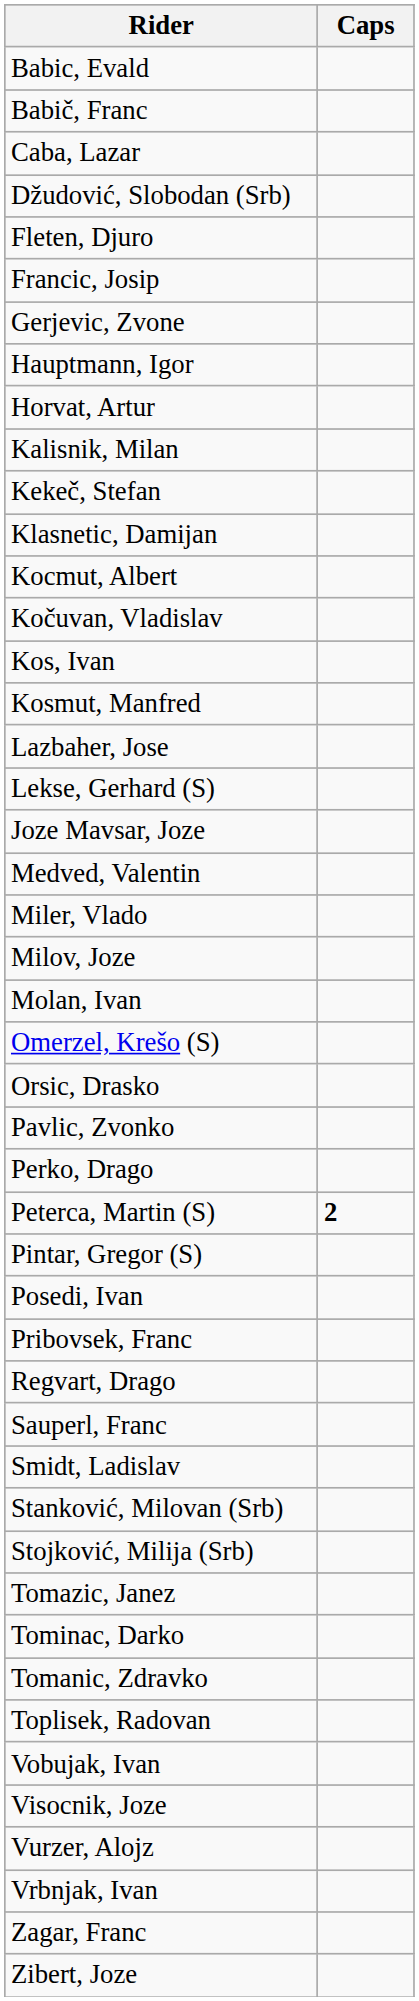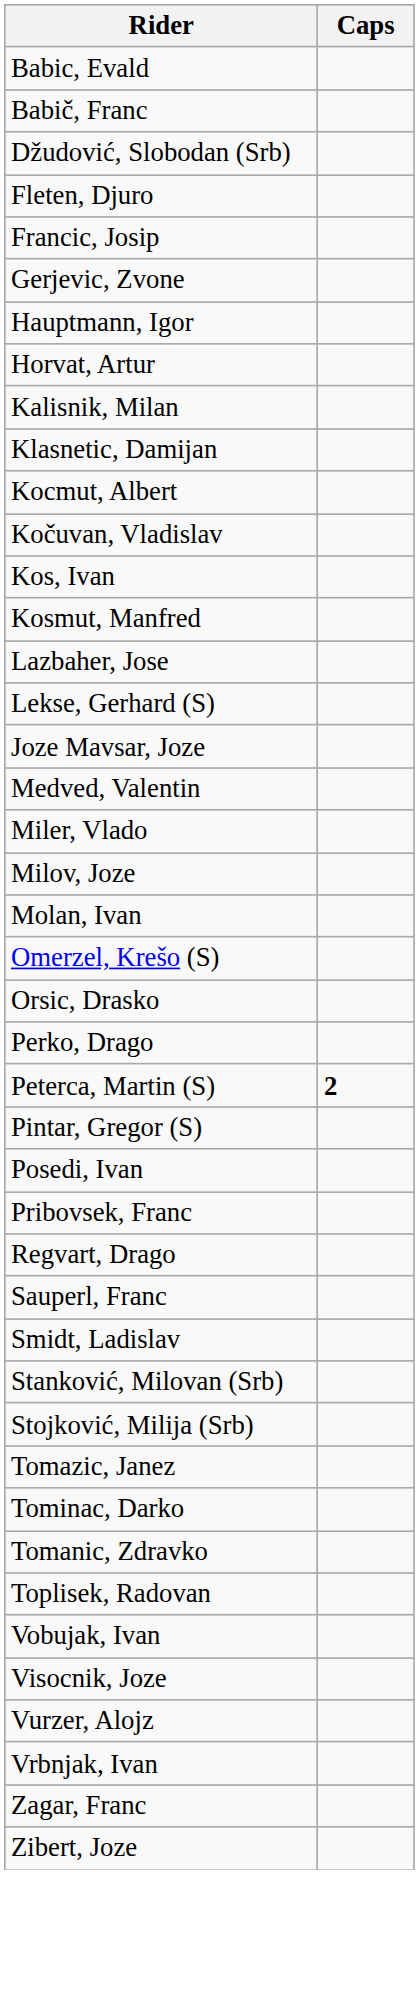 <table class="sortable wikitable">
 <tr>
 <th width="180">Rider</th>
 <th width="50">Caps</th>
 </tr>
 <tr>
 <td>Babic, Evald</td>
 <td></td>
 </tr>
 <tr>
 <td>Babič, Franc</td>
-<td></td>
-</tr>
-<tr>
-<td>Caba, Lazar</td>
 <td></td>
 </tr>
 <tr>
 <td>Džudović, Slobodan (Srb)</td>
 <td></td>
 </tr>
 <tr>
 <td>Fleten, Djuro</td>
 <td></td>
 </tr>
 <tr>
 <td>Francic, Josip</td>
 <td></td>
 </tr>
 <tr>
 <td>Gerjevic, Zvone</td>
 <td></td>
 </tr>
 <tr>
 <td>Hauptmann, Igor</td>
 <td></td>
 </tr>
 <tr>
 <td>Horvat, Artur</td>
 <td></td>
 </tr>
 <tr>
 <td>Kalisnik, Milan</td>
-<td></td>
-</tr>
-<tr>
-<td>Kekeč, Stefan</td>
 <td></td>
 </tr>
 <tr>
 <td>Klasnetic, Damijan</td>
 <td></td>
 </tr>
 <tr>
 <td>Kocmut, Albert</td>
 <td></td>
 </tr>
 <tr>
 <td>Kočuvan, Vladislav</td>
 <td></td>
 </tr>
 <tr>
 <td>Kos, Ivan</td>
 <td></td>
 </tr>
 <tr>
 <td>Kosmut, Manfred</td>
 <td></td>
 </tr>
 <tr>
 <td>Lazbaher, Jose</td>
 <td></td>
 </tr>
 <tr>
 <td>Lekse, Gerhard (S)</td>
 <td></td>
 </tr>
 <tr>
 <td>Joze Mavsar, Joze</td>
 <td></td>
 </tr>
 <tr>
 <td>Medved, Valentin</td>
 <td></td>
 </tr>
 <tr>
 <td>Miler, Vlado</td>
 <td></td>
 </tr>
 <tr>
 <td>Milov, Joze</td>
 <td></td>
 </tr>
 <tr>
 <td>Molan, Ivan</td>
 <td></td>
 </tr>
 <tr>
 <td><a href='#'>Omerzel, Krešo</a> (S)</td>
 <td></td>
 </tr>
 <tr>
 <td>Orsic, Drasko</td>
-<td></td>
-</tr>
-<tr>
-<td>Pavlic, Zvonko</td>
 <td></td>
 </tr>
 <tr>
 <td>Perko, Drago</td>
 <td></td>
 </tr>
 <tr>
 <td>Peterca, Martin (S)</td>
 <td><strong>2</strong></td>
 </tr>
 <tr>
 <td>Pintar, Gregor (S)</td>
 <td></td>
 </tr>
 <tr>
 <td>Posedi, Ivan</td>
 <td></td>
 </tr>
 <tr>
 <td>Pribovsek, Franc</td>
 <td></td>
 </tr>
 <tr>
 <td>Regvart, Drago</td>
 <td></td>
 </tr>
 <tr>
 <td>Sauperl, Franc</td>
 <td></td>
 </tr>
 <tr>
 <td>Smidt, Ladislav</td>
 <td></td>
 </tr>
 <tr>
 <td>Stanković, Milovan (Srb)</td>
 <td></td>
 </tr>
 <tr>
 <td>Stojković, Milija (Srb)</td>
 <td></td>
 </tr>
 <tr>
 <td>Tomazic, Janez</td>
 <td></td>
 </tr>
 <tr>
 <td>Tominac, Darko</td>
 <td></td>
 </tr>
 <tr>
 <td>Tomanic, Zdravko</td>
 <td></td>
 </tr>
 <tr>
 <td>Toplisek, Radovan</td>
 <td></td>
 </tr>
 <tr>
 <td>Vobujak, Ivan</td>
 <td></td>
 </tr>
 <tr>
 <td>Visocnik, Joze</td>
 <td></td>
 </tr>
 <tr>
 <td>Vurzer, Alojz</td>
 <td></td>
 </tr>
 <tr>
 <td>Vrbnjak, Ivan</td>
 <td></td>
 </tr>
 <tr>
 <td>Zagar, Franc</td>
 <td></td>
 </tr>
 <tr>
 <td>Zibert, Joze</td>
 <td></td>
 </tr>
 </table>
